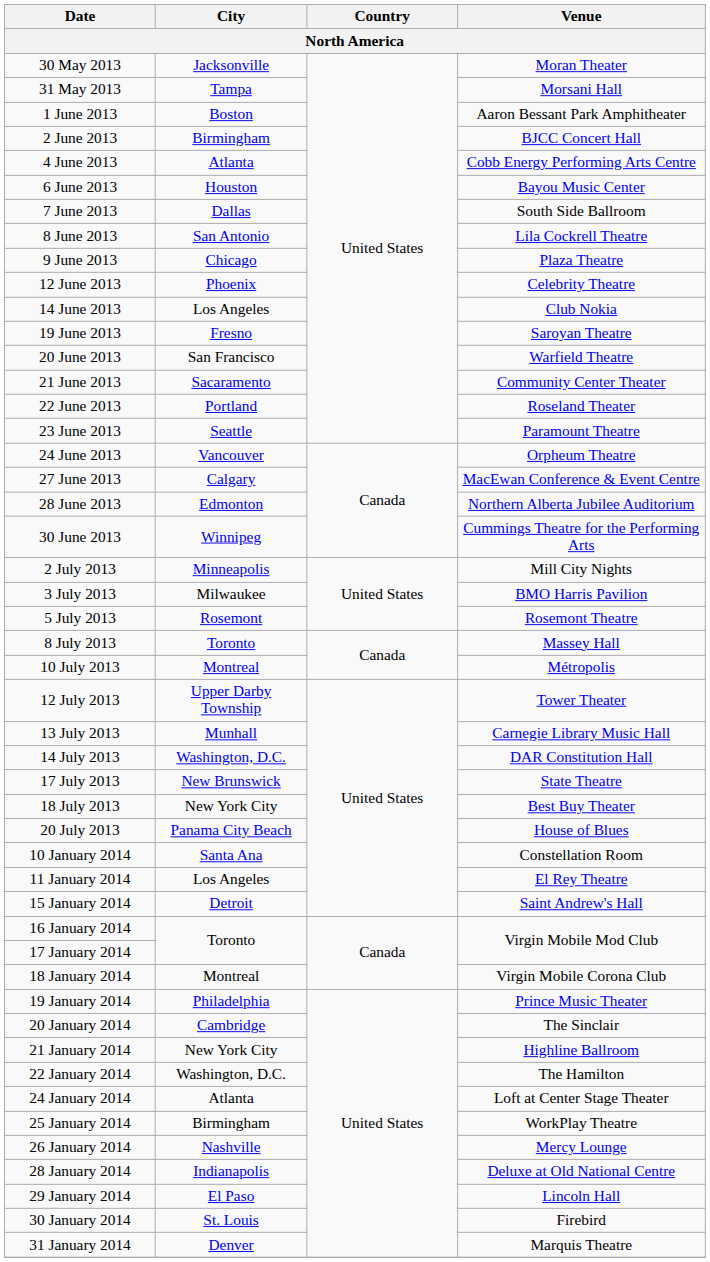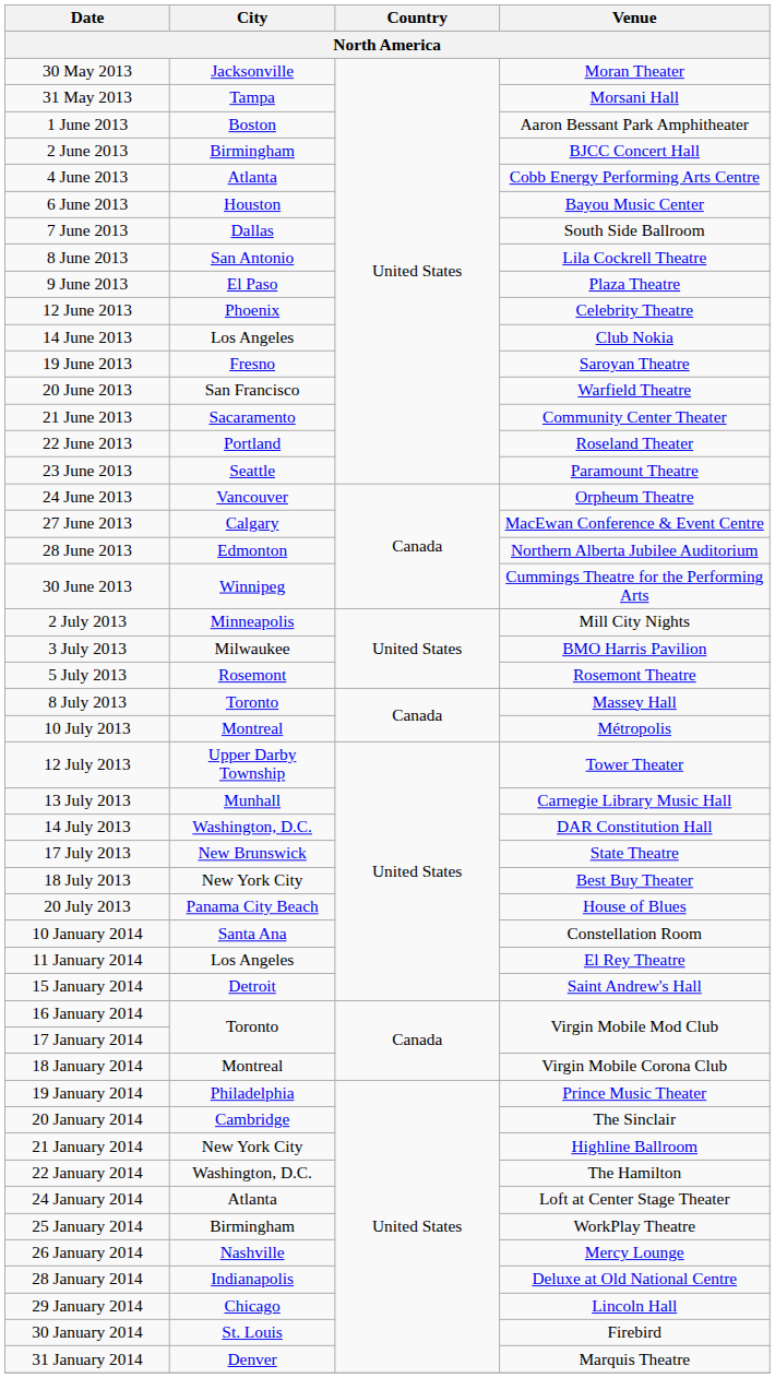 <table class="wikitable" style="text-align:center;">
 <tr>
 <th width="150">Date</th>
 <th width="150">City</th>
 <th width="150">Country</th>
 <th width="250">Venue</th>
 </tr>
 <tr>
 <th colspan="4">North America</th>
 </tr>
 <tr>
 <td>30 May 2013</td>
 <td><a href='#'>Jacksonville</a></td>
 <td rowspan="16">United States</td>
 <td><a href='#'>Moran Theater</a></td>
 </tr>
 <tr>
 <td>31 May 2013</td>
 <td><a href='#'>Tampa</a></td>
 <td><a href='#'>Morsani Hall</a></td>
 </tr>
 <tr>
 <td>1 June 2013</td>
 <td><a href='#'>Boston</a></td>
 <td>Aaron Bessant Park Amphitheater</td>
 </tr>
 <tr>
 <td>2 June 2013</td>
 <td><a href='#'>Birmingham</a></td>
 <td><a href='#'>BJCC Concert Hall</a></td>
 </tr>
 <tr>
 <td>4 June 2013</td>
 <td><a href='#'>Atlanta</a></td>
 <td><a href='#'>Cobb Energy Performing Arts Centre</a></td>
 </tr>
 <tr>
 <td>6 June 2013</td>
 <td><a href='#'>Houston</a></td>
 <td><a href='#'>Bayou Music Center</a></td>
 </tr>
 <tr>
 <td>7 June 2013</td>
 <td><a href='#'>Dallas</a></td>
 <td>South Side Ballroom</td>
 </tr>
 <tr>
 <td>8 June 2013</td>
 <td><a href='#'>San Antonio</a></td>
 <td><a href='#'>Lila Cockrell Theatre</a></td>
 </tr>
 <tr>
 <td>9 June 2013</td>
-<td><a href='#'>Chicago</a></td>
+<td><a href='#'>El Paso</a></td>
 <td><a href='#'>Plaza Theatre</a></td>
 </tr>
 <tr>
 <td>12 June 2013</td>
 <td><a href='#'>Phoenix</a></td>
 <td><a href='#'>Celebrity Theatre</a></td>
 </tr>
 <tr>
 <td>14 June 2013</td>
 <td>Los Angeles</td>
 <td><a href='#'>Club Nokia</a></td>
 </tr>
 <tr>
 <td>19 June 2013</td>
 <td><a href='#'>Fresno</a></td>
 <td><a href='#'>Saroyan Theatre</a></td>
 </tr>
 <tr>
 <td>20 June 2013</td>
 <td>San Francisco</td>
 <td><a href='#'>Warfield Theatre</a></td>
 </tr>
 <tr>
 <td>21 June 2013</td>
 <td><a href='#'>Sacaramento</a></td>
 <td><a href='#'>Community Center Theater</a></td>
 </tr>
 <tr>
 <td>22 June 2013</td>
 <td><a href='#'>Portland</a></td>
 <td><a href='#'>Roseland Theater</a></td>
 </tr>
 <tr>
 <td>23 June 2013</td>
 <td><a href='#'>Seattle</a></td>
 <td><a href='#'>Paramount Theatre</a></td>
 </tr>
 <tr>
 <td>24 June 2013</td>
 <td><a href='#'>Vancouver</a></td>
 <td rowspan="4">Canada</td>
 <td><a href='#'>Orpheum Theatre</a></td>
 </tr>
 <tr>
 <td>27 June 2013</td>
 <td><a href='#'>Calgary</a></td>
 <td><a href='#'>MacEwan Conference & Event Centre</a></td>
 </tr>
 <tr>
 <td>28 June 2013</td>
 <td><a href='#'>Edmonton</a></td>
 <td><a href='#'>Northern Alberta Jubilee Auditorium</a></td>
 </tr>
 <tr>
 <td>30 June 2013</td>
 <td><a href='#'>Winnipeg</a></td>
 <td><a href='#'>Cummings Theatre for the Performing Arts</a></td>
 </tr>
 <tr>
 <td>2 July 2013</td>
 <td><a href='#'>Minneapolis</a></td>
 <td rowspan="3">United States</td>
 <td>Mill City Nights</td>
 </tr>
 <tr>
 <td>3 July 2013</td>
 <td>Milwaukee</td>
 <td><a href='#'>BMO Harris Pavilion</a></td>
 </tr>
 <tr>
 <td>5 July 2013</td>
 <td><a href='#'>Rosemont</a></td>
 <td><a href='#'>Rosemont Theatre</a></td>
 </tr>
 <tr>
 <td>8 July 2013</td>
 <td><a href='#'>Toronto</a></td>
 <td rowspan="2">Canada</td>
 <td><a href='#'>Massey Hall</a></td>
 </tr>
 <tr>
 <td>10 July 2013</td>
 <td><a href='#'>Montreal</a></td>
 <td><a href='#'>Métropolis</a></td>
 </tr>
 <tr>
 <td>12 July 2013</td>
 <td><a href='#'>Upper Darby Township</a></td>
 <td rowspan="9">United States</td>
 <td><a href='#'>Tower Theater</a></td>
 </tr>
 <tr>
 <td>13 July 2013</td>
 <td><a href='#'>Munhall</a></td>
 <td><a href='#'>Carnegie Library Music Hall</a></td>
 </tr>
 <tr>
 <td>14 July 2013</td>
 <td><a href='#'>Washington, D.C.</a></td>
 <td><a href='#'>DAR Constitution Hall</a></td>
 </tr>
 <tr>
 <td>17 July 2013</td>
 <td><a href='#'>New Brunswick</a></td>
 <td><a href='#'>State Theatre</a></td>
 </tr>
 <tr>
 <td>18 July 2013</td>
 <td>New York City</td>
 <td><a href='#'>Best Buy Theater</a></td>
 </tr>
 <tr>
 <td>20 July 2013</td>
 <td><a href='#'>Panama City Beach</a></td>
 <td><a href='#'>House of Blues</a></td>
 </tr>
 <tr>
 <td>10 January 2014</td>
 <td><a href='#'>Santa Ana</a></td>
 <td>Constellation Room</td>
 </tr>
 <tr>
 <td>11 January 2014</td>
 <td>Los Angeles</td>
 <td><a href='#'>El Rey Theatre</a></td>
 </tr>
 <tr>
 <td>15 January 2014</td>
 <td><a href='#'>Detroit</a></td>
 <td><a href='#'>Saint Andrew's Hall</a></td>
 </tr>
 <tr>
 <td>16 January 2014</td>
 <td rowspan="2">Toronto</td>
 <td rowspan="3">Canada</td>
 <td rowspan="2">Virgin Mobile Mod Club</td>
 </tr>
 <tr>
 <td>17 January 2014</td>
 </tr>
 <tr>
 <td>18 January 2014</td>
 <td>Montreal</td>
 <td>Virgin Mobile Corona Club</td>
 </tr>
 <tr>
 <td>19 January 2014</td>
 <td><a href='#'>Philadelphia</a></td>
 <td rowspan="11">United States</td>
 <td><a href='#'>Prince Music Theater</a></td>
 </tr>
 <tr>
 <td>20 January 2014</td>
 <td><a href='#'>Cambridge</a></td>
 <td>The Sinclair</td>
 </tr>
 <tr>
 <td>21 January 2014</td>
 <td>New York City</td>
 <td><a href='#'>Highline Ballroom</a></td>
 </tr>
 <tr>
 <td>22 January 2014</td>
 <td>Washington, D.C.</td>
 <td>The Hamilton</td>
 </tr>
 <tr>
 <td>24 January 2014</td>
 <td>Atlanta</td>
 <td>Loft at Center Stage Theater</td>
 </tr>
 <tr>
 <td>25 January 2014</td>
 <td>Birmingham</td>
 <td>WorkPlay Theatre</td>
 </tr>
 <tr>
 <td>26 January 2014</td>
 <td><a href='#'>Nashville</a></td>
 <td><a href='#'>Mercy Lounge</a></td>
 </tr>
 <tr>
 <td>28 January 2014</td>
 <td><a href='#'>Indianapolis</a></td>
 <td><a href='#'>Deluxe at Old National Centre</a></td>
 </tr>
 <tr>
 <td>29 January 2014</td>
-<td><a href='#'>El Paso</a></td>
+<td><a href='#'>Chicago</a></td>
 <td><a href='#'>Lincoln Hall</a></td>
 </tr>
 <tr>
 <td>30 January 2014</td>
 <td><a href='#'>St. Louis</a></td>
 <td>Firebird</td>
 </tr>
 <tr>
 <td>31 January 2014</td>
 <td><a href='#'>Denver</a></td>
 <td>Marquis Theatre</td>
 </tr>
 <tr>
 </tr>
 </table>
